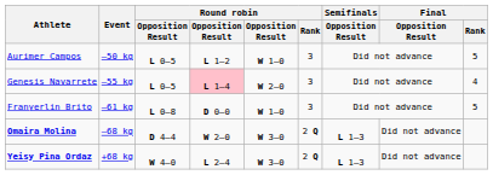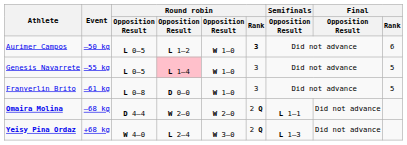 <table class="wikitable" border="1" style="font-size:90%">
 <tr>
 <th rowspan=2>Athlete</th>
 <th rowspan=2>Event</th>
 <th colspan=4>Round robin</th>
 <th>Semifinals</th>
 <th colspan=2>Final</th>
 </tr>
 <tr style="font-size:95%">
 <th>Opposition<br>Result</th>
 <th>Opposition<br>Result</th>
 <th>Opposition<br>Result</th>
 <th>Rank</th>
 <th>Opposition<br>Result</th>
 <th>Opposition<br>Result</th>
 <th>Rank</th>
 </tr>
 <tr align=center>
 <td align=left><a href='#'>Aurimer Campos</a></td>
 <td align=left><a href='#'>–50 kg</a></td>
 <td><br><strong>L</strong> 0–5</td>
 <td><br><strong>L</strong> 1–2</td>
 <td><br><strong>W</strong> 1–0</td>
-<td>3</td>
+<td><strong>3</strong></td>
 <td colspan=2>Did not advance</td>
-<td>5</td>
+<td>6</td>
 </tr>
 <tr align=center>
 <td align=left><a href='#'>Genesis Navarrete</a></td>
 <td align=left><a href='#'>–55 kg</a></td>
 <td><br><strong>L</strong> 0–5</td>
 <td style="background: pink;"><br><strong>L</strong> 1–4</td>
-<td><br><strong>W</strong> 2–0</td>
+<td><br><strong>W</strong> 1–0</td>
 <td>3</td>
 <td colspan=2>Did not advance</td>
-<td>4</td>
+<td>5</td>
 </tr>
 <tr align=center>
 <td align=left><a href='#'>Franyerlin Brito</a></td>
 <td align=left><a href='#'>–61 kg</a></td>
 <td><br><strong>L</strong> 0–8</td>
 <td><br><strong>D</strong> 0–0</td>
 <td><br><strong>W</strong> 1–0</td>
 <td>3</td>
 <td colspan=2>Did not advance</td>
 <td>5</td>
 </tr>
 <tr align=center>
 <td align=left><strong><a href='#'>Omaira Molina</a></strong></td>
 <td align=left><a href='#'>–68 kg</a></td>
 <td><br><strong>D</strong> 4–4</td>
 <td><br><strong>W</strong> 2–0</td>
-<td><br><strong>W</strong> 3–0</td>
+<td><br><strong>W</strong> 2–0</td>
 <td>2 <strong>Q</strong></td>
-<td><br><strong>L</strong> 1–3</td>
+<td><br><strong>L</strong> 1–1</td>
 <td>Did not advance</td>
 <td></td>
 </tr>
 <tr align=center>
 <td align=left><strong><a href='#'>Yeisy Pina Ordaz</a></strong></td>
 <td align=left><a href='#'>+68 kg</a></td>
 <td><br><strong>W</strong> 4–0</td>
 <td><br><strong>L</strong> 2–4</td>
 <td><br><strong>W</strong> 3–0</td>
 <td>2 <strong>Q</strong></td>
 <td><br><strong>L</strong> 1–3</td>
 <td>Did not advance</td>
 <td></td>
 </tr>
 </table>
